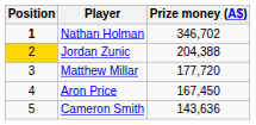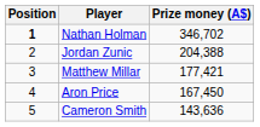 <table class="wikitable">
 <tr>
 <th>Position</th>
 <th>Player</th>
 <th>Prize money (<a href='#'>A$</a>)</th>
 </tr>
 <tr>
 <td align=center><strong>1</strong></td>
 <td> <a href='#'>Nathan Holman</a></td>
 <td align=center>346,702</td>
 </tr>
 <tr>
-<td align=center style="background: gold;">2</td>
+<td align=center>2</td>
 <td> <a href='#'>Jordan Zunic</a></td>
 <td align=center>204,388</td>
 </tr>
 <tr>
 <td align=center>3</td>
 <td> <a href='#'>Matthew Millar</a></td>
-<td align=center>177,720</td>
+<td align=center>177,421</td>
 </tr>
 <tr>
 <td align=center>4</td>
 <td> <a href='#'>Aron Price</a></td>
 <td align=center>167,450</td>
 </tr>
 <tr>
 <td align=center>5</td>
 <td> <a href='#'>Cameron Smith</a></td>
 <td align=center>143,636</td>
 </tr>
 </table>
